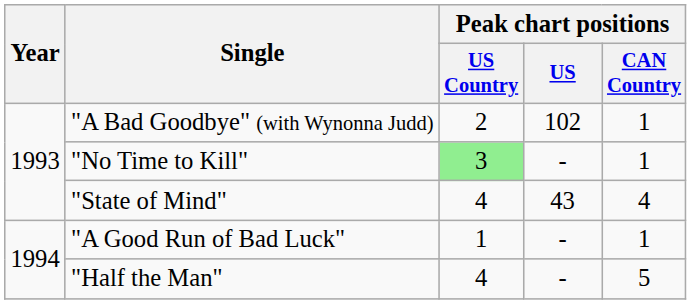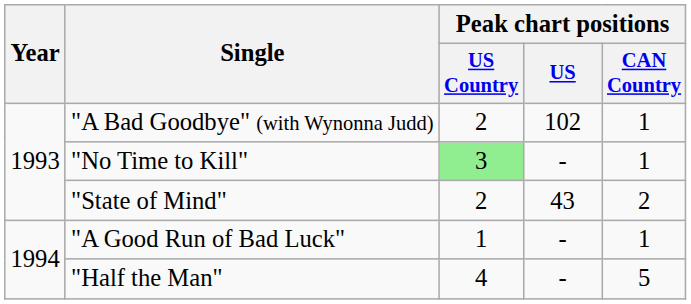 <table class="wikitable" style="text-align:center;">
 <tr>
 <th rowspan="2">Year</th>
 <th rowspan="2">Single</th>
 <th colspan="3">Peak chart positions</th>
 </tr>
 <tr style="font-size:smaller;">
 <th width="45"><a href='#'>US Country</a></th>
 <th width="45"><a href='#'>US</a></th>
 <th width="45"><a href='#'>CAN Country</a></th>
 </tr>
 <tr>
 <td rowspan="3">1993</td>
 <td align="left">"A Bad Goodbye" <small>(with Wynonna Judd)</small></td>
 <td>2</td>
 <td>102</td>
 <td>1</td>
 </tr>
 <tr>
 <td align="left">"No Time to Kill"</td>
 <td style="background: lightgreen;">3</td>
 <td>-</td>
 <td>1</td>
 </tr>
 <tr>
 <td align="left">"State of Mind"</td>
-<td>4</td>
+<td>2</td>
 <td>43</td>
-<td>4</td>
+<td>2</td>
 </tr>
 <tr>
 <td rowspan="2">1994</td>
 <td align="left">"A Good Run of Bad Luck"</td>
 <td>1</td>
 <td>-</td>
 <td>1</td>
 </tr>
 <tr>
 <td align="left">"Half the Man"</td>
 <td>4</td>
 <td>-</td>
 <td>5</td>
 </tr>
 </table>
